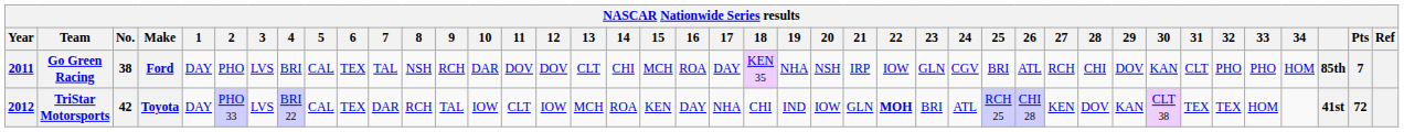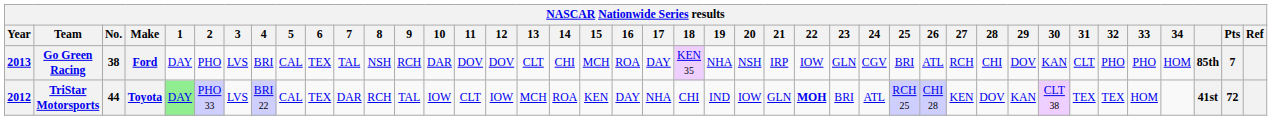 <table class="wikitable" style="text-align:center; font-size:75%">
 <tr>
 <th colspan=42><a href='#'>NASCAR</a> <a href='#'>Nationwide Series</a> results</th>
 </tr>
 <tr>
 <th>Year</th>
 <th>Team</th>
 <th>No.</th>
 <th>Make</th>
 <th>1</th>
 <th>2</th>
 <th>3</th>
 <th>4</th>
 <th>5</th>
 <th>6</th>
 <th>7</th>
 <th>8</th>
 <th>9</th>
 <th>10</th>
 <th>11</th>
 <th>12</th>
 <th>13</th>
 <th>14</th>
 <th>15</th>
 <th>16</th>
 <th>17</th>
 <th>18</th>
 <th>19</th>
 <th>20</th>
 <th>21</th>
 <th>22</th>
 <th>23</th>
 <th>24</th>
 <th>25</th>
 <th>26</th>
 <th>27</th>
 <th>28</th>
 <th>29</th>
 <th>30</th>
 <th>31</th>
 <th>32</th>
 <th>33</th>
 <th>34</th>
 <th></th>
 <th>Pts</th>
 <th>Ref</th>
 </tr>
 <tr>
-<th><a href='#'>2011</a></th>
+<th><a href='#'>2013</a></th>
 <th><a href='#'>Go Green Racing</a></th>
 <th>38</th>
 <th><a href='#'>Ford</a></th>
 <td><a href='#'>DAY</a></td>
 <td><a href='#'>PHO</a></td>
 <td><a href='#'>LVS</a></td>
 <td><a href='#'>BRI</a></td>
 <td><a href='#'>CAL</a></td>
 <td><a href='#'>TEX</a></td>
 <td><a href='#'>TAL</a></td>
 <td><a href='#'>NSH</a></td>
 <td><a href='#'>RCH</a></td>
 <td><a href='#'>DAR</a></td>
 <td><a href='#'>DOV</a></td>
 <td><a href='#'>DOV</a></td>
 <td><a href='#'>CLT</a></td>
 <td><a href='#'>CHI</a></td>
 <td><a href='#'>MCH</a></td>
 <td><a href='#'>ROA</a></td>
 <td><a href='#'>DAY</a></td>
 <td style="background:#EFCFFF;"><a href='#'>KEN</a><br><small>35</small></td>
 <td><a href='#'>NHA</a></td>
 <td><a href='#'>NSH</a></td>
 <td><a href='#'>IRP</a></td>
 <td><a href='#'>IOW</a></td>
 <td><a href='#'>GLN</a></td>
 <td><a href='#'>CGV</a></td>
 <td><a href='#'>BRI</a></td>
 <td><a href='#'>ATL</a></td>
 <td><a href='#'>RCH</a></td>
 <td><a href='#'>CHI</a></td>
 <td><a href='#'>DOV</a></td>
 <td><a href='#'>KAN</a></td>
 <td><a href='#'>CLT</a></td>
 <td><a href='#'>PHO</a></td>
 <td><a href='#'>PHO</a></td>
 <td><a href='#'>HOM</a></td>
 <th>85th</th>
 <th>7</th>
 <th></th>
 </tr>
 <tr>
 <th><a href='#'>2012</a></th>
 <th><a href='#'>TriStar Motorsports</a></th>
-<th>42</th>
+<th>44</th>
 <th><a href='#'>Toyota</a></th>
-<td><a href='#'>DAY</a></td>
+<td style="background: lightgreen;"><a href='#'>DAY</a></td>
 <td style="background:#CFCFFF;"><a href='#'>PHO</a><br><small>33</small></td>
 <td><a href='#'>LVS</a></td>
 <td style="background:#CFCFFF;"><a href='#'>BRI</a><br><small>22</small></td>
 <td><a href='#'>CAL</a></td>
 <td><a href='#'>TEX</a></td>
 <td><a href='#'>DAR</a></td>
 <td><a href='#'>RCH</a></td>
 <td><a href='#'>TAL</a></td>
 <td><a href='#'>IOW</a></td>
 <td><a href='#'>CLT</a></td>
 <td><a href='#'>IOW</a></td>
 <td><a href='#'>MCH</a></td>
 <td><a href='#'>ROA</a></td>
 <td><a href='#'>KEN</a></td>
 <td><a href='#'>DAY</a></td>
 <td><a href='#'>NHA</a></td>
 <td><a href='#'>CHI</a></td>
 <td><a href='#'>IND</a></td>
 <td><a href='#'>IOW</a></td>
 <td><a href='#'>GLN</a></td>
 <td><strong><a href='#'>MOH</a></strong></td>
 <td><a href='#'>BRI</a></td>
 <td><a href='#'>ATL</a></td>
 <td style="background:#CFCFFF;"><a href='#'>RCH</a><br><small>25</small></td>
 <td style="background:#CFCFFF;"><a href='#'>CHI</a><br><small>28</small></td>
 <td><a href='#'>KEN</a></td>
 <td><a href='#'>DOV</a></td>
 <td><a href='#'>KAN</a></td>
 <td style="background:#EFCFFF;"><a href='#'>CLT</a><br><small>38</small></td>
 <td><a href='#'>TEX</a></td>
 <td><a href='#'>TEX</a></td>
 <td><a href='#'>HOM</a></td>
 <td></td>
 <th>41st</th>
 <th>72</th>
 <th></th>
 </tr>
 </table>
